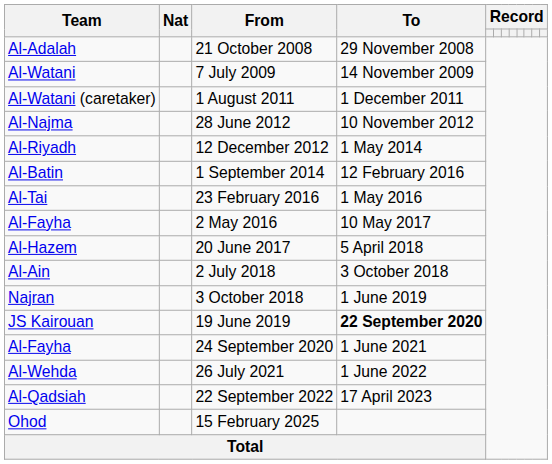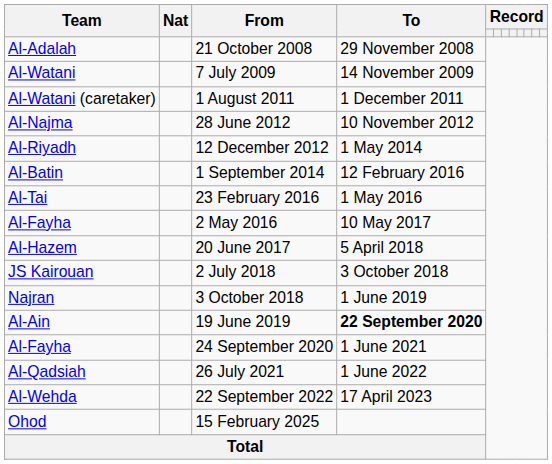 <table class="wikitable" style="text-align: center">
 <tr>
 <th rowspan="2">Team</th>
 <th rowspan="2">Nat</th>
 <th rowspan="2">From</th>
 <th rowspan="2">To</th>
 <th colspan="8">Record</th>
 </tr>
 <tr>
 <th></th>
 <th></th>
 <th></th>
 <th></th>
 <th></th>
 <th></th>
 <th></th>
 <th></th>
 </tr>
 <tr>
 <td align="left"><a href='#'>Al-Adalah</a></td>
 <td></td>
 <td align=left>21 October 2008</td>
 <td align=left>29 November 2008<br></td>
 </tr>
 <tr>
 <td align="left"><a href='#'>Al-Watani</a></td>
 <td></td>
 <td align=left>7 July 2009</td>
 <td align=left>14 November 2009<br></td>
 </tr>
 <tr>
 <td align="left"><a href='#'>Al-Watani</a> (caretaker)</td>
 <td></td>
 <td align=left>1 August 2011</td>
 <td align=left>1 December 2011<br></td>
 </tr>
 <tr>
 <td align="left"><a href='#'>Al-Najma</a></td>
 <td></td>
 <td align=left>28 June 2012</td>
 <td align=left>10 November 2012<br></td>
 </tr>
 <tr>
 <td align="left"><a href='#'>Al-Riyadh</a></td>
 <td></td>
 <td align=left>12 December 2012</td>
 <td align=left>1 May 2014<br></td>
 </tr>
 <tr>
 <td align="left"><a href='#'>Al-Batin</a></td>
 <td></td>
 <td align=left>1 September 2014</td>
 <td align=left>12 February 2016<br></td>
 </tr>
 <tr>
 <td align="left"><a href='#'>Al-Tai</a></td>
 <td></td>
 <td align=left>23 February 2016</td>
 <td align=left>1 May 2016<br></td>
 </tr>
 <tr>
 <td align="left"><a href='#'>Al-Fayha</a></td>
 <td></td>
 <td align=left>2 May 2016</td>
 <td align=left>10 May 2017<br></td>
 </tr>
 <tr>
 <td align="left"><a href='#'>Al-Hazem</a></td>
 <td></td>
 <td align=left>20 June 2017</td>
 <td align=left>5 April 2018<br></td>
 </tr>
 <tr>
-<td align="left"><a href='#'>Al-Ain</a></td>
+<td align="left"><a href='#'>JS Kairouan</a></td>
 <td></td>
 <td align=left>2 July 2018</td>
 <td align=left>3 October 2018<br></td>
 </tr>
 <tr>
 <td align="left"><a href='#'>Najran</a></td>
 <td></td>
 <td align=left>3 October 2018</td>
 <td align=left>1 June 2019<br></td>
 </tr>
 <tr>
-<td align="left"><a href='#'>JS Kairouan</a></td>
+<td align="left"><a href='#'>Al-Ain</a></td>
 <td></td>
 <td align=left>19 June 2019</td>
 <td align=left><strong>22 September 2020<br></strong></td>
 </tr>
 <tr>
 <td align="left"><a href='#'>Al-Fayha</a></td>
 <td></td>
 <td align=left>24 September 2020</td>
 <td align=left>1 June 2021<br></td>
 </tr>
 <tr>
-<td align="left"><a href='#'>Al-Wehda</a></td>
+<td align="left"><a href='#'>Al-Qadsiah</a></td>
 <td></td>
 <td align=left>26 July 2021</td>
 <td align=left>1 June 2022<br></td>
 </tr>
 <tr>
-<td align="left"><a href='#'>Al-Qadsiah</a></td>
+<td align="left"><a href='#'>Al-Wehda</a></td>
 <td></td>
 <td align=left>22 September 2022</td>
 <td align=left>17 April 2023<br></td>
 </tr>
 <tr>
 <td align="left"><a href='#'>Ohod</a></td>
 <td></td>
 <td align=left>15 February 2025</td>
 <td align=left><br></td>
 </tr>
 <tr>
 <th colspan=4>Total<br></th>
 </tr>
 </table>
